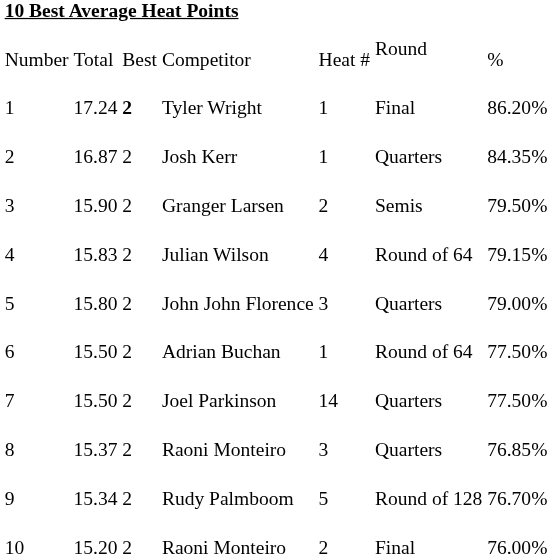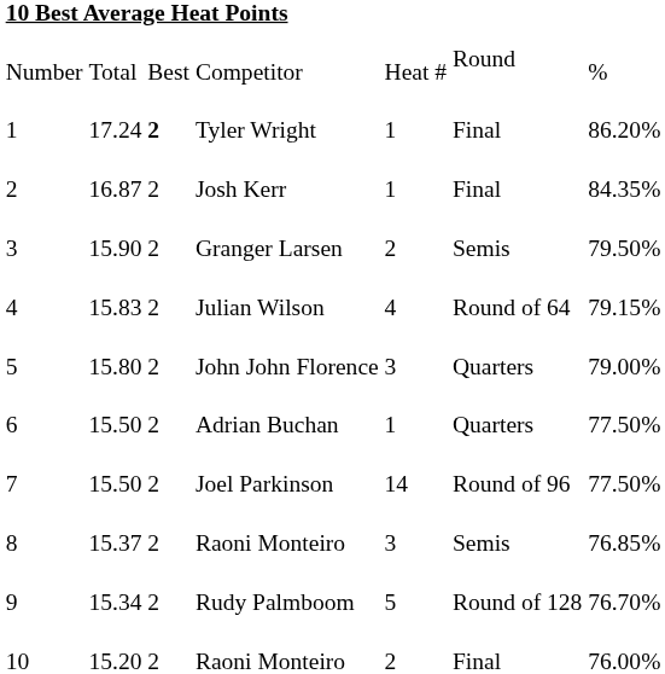 <table class="MsoNormalTable">
 <tr>
 <td colspan="8"><br><strong><u>10  Best Average Heat Points</u></strong></td>
 </tr>
 <tr>
 <td><br>Number</td>
 <td><br>Total</td>
 <td><br>Best</td>
 <td><br>Competitor</td>
 <td><br>Heat #</td>
 <td>Round</td>
 <td><br>%</td>
 <td></td>
 </tr>
 <tr>
 <td><br>1</td>
 <td><br>17.24</td>
 <td><strong><br>2</strong></td>
 <td><br>Tyler  Wright</td>
 <td><br>1</td>
 <td><br>Final</td>
 <td><br>86.20%</td>
 <td></td>
 </tr>
 <tr>
 <td><br>2</td>
 <td><br>16.87</td>
 <td><br>2</td>
 <td><br>Josh  Kerr</td>
 <td><br>1</td>
-<td><br>Quarters</td>
+<td><br>Final</td>
 <td><br>84.35%</td>
 <td></td>
 </tr>
 <tr>
 <td><br>3</td>
 <td><br>15.90</td>
 <td><br>2</td>
 <td><br>Granger  Larsen</td>
 <td><br>2</td>
 <td><br>Semis</td>
 <td><br>79.50%</td>
 <td></td>
 </tr>
 <tr>
 <td><br>4</td>
 <td><br>15.83</td>
 <td><br>2</td>
 <td><br>Julian  Wilson</td>
 <td><br>4</td>
 <td><br>Round  of 64</td>
 <td><br>79.15%</td>
 <td></td>
 </tr>
 <tr>
 <td><br>5</td>
 <td><br>15.80</td>
 <td><br>2</td>
 <td><br>John  John Florence</td>
 <td><br>3</td>
 <td><br>Quarters</td>
 <td><br>79.00%</td>
 <td></td>
 </tr>
 <tr>
 <td><br>6</td>
 <td><br>15.50</td>
 <td><br>2</td>
 <td><br>Adrian  Buchan</td>
 <td><br>1</td>
-<td><br>Round  of 64</td>
+<td><br>Quarters</td>
 <td><br>77.50%</td>
 <td></td>
 </tr>
 <tr>
 <td><br>7</td>
 <td><br>15.50</td>
 <td><br>2</td>
 <td><br>Joel  Parkinson</td>
 <td><br>14</td>
-<td><br>Quarters</td>
+<td><br>Round  of 96</td>
 <td><br>77.50%</td>
 <td></td>
 </tr>
 <tr>
 <td><br>8</td>
 <td><br>15.37</td>
 <td><br>2</td>
 <td><br>Raoni  Monteiro</td>
 <td><br>3</td>
-<td><br>Quarters</td>
+<td><br>Semis</td>
 <td><br>76.85%</td>
 <td></td>
 </tr>
 <tr>
 <td><br>9</td>
 <td><br>15.34</td>
 <td><br>2</td>
 <td><br>Rudy  Palmboom</td>
 <td><br>5</td>
 <td><br>Round  of 128</td>
 <td><br>76.70%</td>
 <td></td>
 </tr>
 <tr>
 <td><br>10</td>
 <td><br>15.20</td>
 <td><br>2</td>
 <td><br>Raoni  Monteiro</td>
 <td><br>2</td>
 <td><br>Final</td>
 <td><br>76.00%</td>
 <td></td>
 </tr>
 </table>
